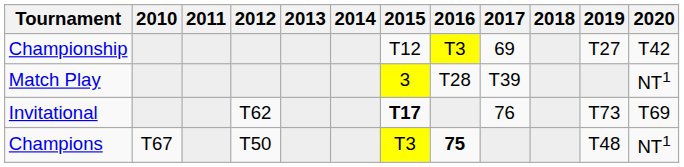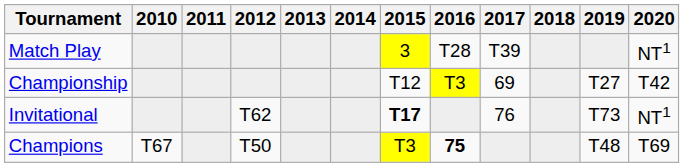 <table class="wikitable" style="text-align:center;">
 <tr>
 <th>Tournament</th>
 <th>2010</th>
 <th>2011</th>
 <th>2012</th>
 <th>2013</th>
 <th>2014</th>
 <th>2015</th>
 <th>2016</th>
 <th>2017</th>
 <th>2018</th>
 <th>2019</th>
 <th>2020</th>
 </tr>
 <tr>
+<td align="left"><a href='#'>Match Play</a></td>
+<td style="background:#eeeeee;"></td>
+<td style="background:#eeeeee;"></td>
+<td style="background:#eeeeee;"></td>
+<td style="background:#eeeeee;"></td>
+<td style="background:#eeeeee;"></td>
+<td style="background:yellow;">3</td>
+<td>T28</td>
+<td>T39</td>
+<td style="background:#eeeeee;"></td>
+<td style="background:#eeeeee;"></td>
+<td>NT<sup>1</sup></td>
+</tr>
+<tr>
 <td align="left"><a href='#'>Championship</a></td>
 <td style="background:#eeeeee;"></td>
 <td style="background:#eeeeee;"></td>
 <td style="background:#eeeeee;"></td>
 <td style="background:#eeeeee;"></td>
 <td style="background:#eeeeee;"></td>
 <td>T12</td>
 <td style="background:yellow;">T3</td>
 <td>69</td>
 <td style="background:#eeeeee;"></td>
 <td>T27</td>
 <td>T42</td>
 </tr>
 <tr>
-<td align="left"><a href='#'>Match Play</a></td>
-<td style="background:#eeeeee;"></td>
-<td style="background:#eeeeee;"></td>
-<td style="background:#eeeeee;"></td>
-<td style="background:#eeeeee;"></td>
-<td style="background:#eeeeee;"></td>
-<td style="background:yellow;">3</td>
-<td>T28</td>
-<td>T39</td>
-<td style="background:#eeeeee;"></td>
-<td style="background:#eeeeee;"></td>
-<td>NT<sup>1</sup></td>
-</tr>
-<tr>
 <td align="left"><a href='#'>Invitational</a></td>
 <td style="background:#eeeeee;"></td>
 <td style="background:#eeeeee;"></td>
 <td>T62</td>
 <td style="background:#eeeeee;"></td>
 <td style="background:#eeeeee;"></td>
 <td><strong>T17</strong></td>
 <td style="background:#eeeeee;"></td>
 <td>76</td>
 <td style="background:#eeeeee;"></td>
 <td>T73</td>
-<td>T69</td>
+<td>NT<sup>1</sup></td>
 </tr>
 <tr>
 <td align="left"><a href='#'>Champions</a></td>
 <td>T67</td>
 <td style="background:#eeeeee;"></td>
 <td>T50</td>
 <td style="background:#eeeeee;"></td>
 <td style="background:#eeeeee;"></td>
 <td style="background:yellow;">T3</td>
 <td><strong>75</strong></td>
 <td style="background:#eeeeee;"></td>
 <td style="background:#eeeeee;"></td>
 <td>T48</td>
-<td>NT<sup>1</sup></td>
+<td>T69</td>
 </tr>
 </table>
